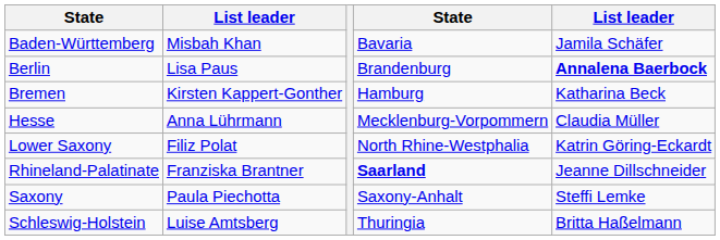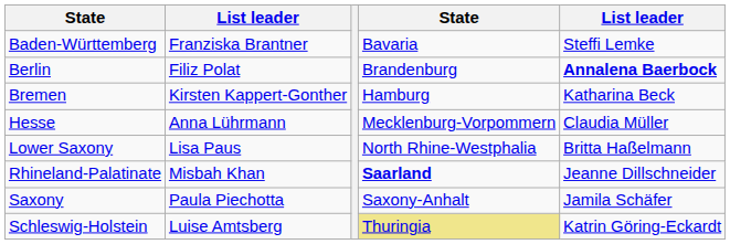 <table class="wikitable">
 <tr>
 <th>State</th>
 <th><a href='#'>List leader</a></th>
 <th rowspan="9"></th>
 <th>State</th>
 <th><a href='#'>List leader</a></th>
 </tr>
 <tr>
 <td><a href='#'>Baden-Württemberg</a></td>
-<td><a href='#'>Misbah Khan</a></td>
+<td><a href='#'>Franziska Brantner</a></td>
 <td><a href='#'>Bavaria</a></td>
-<td><a href='#'>Jamila Schäfer</a></td>
+<td><a href='#'>Steffi Lemke</a></td>
 </tr>
 <tr>
 <td><a href='#'>Berlin</a></td>
-<td><a href='#'>Lisa Paus</a></td>
+<td><a href='#'>Filiz Polat</a></td>
 <td><a href='#'>Brandenburg</a></td>
 <td><strong><a href='#'>Annalena Baerbock</a></strong></td>
 </tr>
 <tr>
 <td><a href='#'>Bremen</a></td>
 <td><a href='#'>Kirsten Kappert-Gonther</a></td>
 <td><a href='#'>Hamburg</a></td>
 <td><a href='#'>Katharina Beck</a></td>
 </tr>
 <tr>
 <td><a href='#'>Hesse</a></td>
 <td><a href='#'>Anna Lührmann</a></td>
 <td><a href='#'>Mecklenburg-Vorpommern</a></td>
 <td><a href='#'>Claudia Müller</a></td>
 </tr>
 <tr>
 <td><a href='#'>Lower Saxony</a></td>
-<td><a href='#'>Filiz Polat</a></td>
+<td><a href='#'>Lisa Paus</a></td>
 <td><a href='#'>North Rhine-Westphalia</a></td>
-<td><a href='#'>Katrin Göring-Eckardt</a></td>
+<td><a href='#'>Britta Haßelmann</a></td>
 </tr>
 <tr>
 <td><a href='#'>Rhineland-Palatinate</a></td>
-<td><a href='#'>Franziska Brantner</a></td>
+<td><a href='#'>Misbah Khan</a></td>
 <td><strong><a href='#'>Saarland</a></strong></td>
 <td><a href='#'>Jeanne Dillschneider</a></td>
 </tr>
 <tr>
 <td><a href='#'>Saxony</a></td>
 <td><a href='#'>Paula Piechotta</a></td>
 <td><a href='#'>Saxony-Anhalt</a></td>
-<td><a href='#'>Steffi Lemke</a></td>
+<td><a href='#'>Jamila Schäfer</a></td>
 </tr>
 <tr>
 <td><a href='#'>Schleswig-Holstein</a></td>
 <td><a href='#'>Luise Amtsberg</a></td>
-<td><a href='#'>Thuringia</a></td>
-<td><a href='#'>Britta Haßelmann</a></td>
+<td style="background: khaki;"><a href='#'>Thuringia</a></td>
+<td><a href='#'>Katrin Göring-Eckardt</a></td>
 </tr>
 </table>
